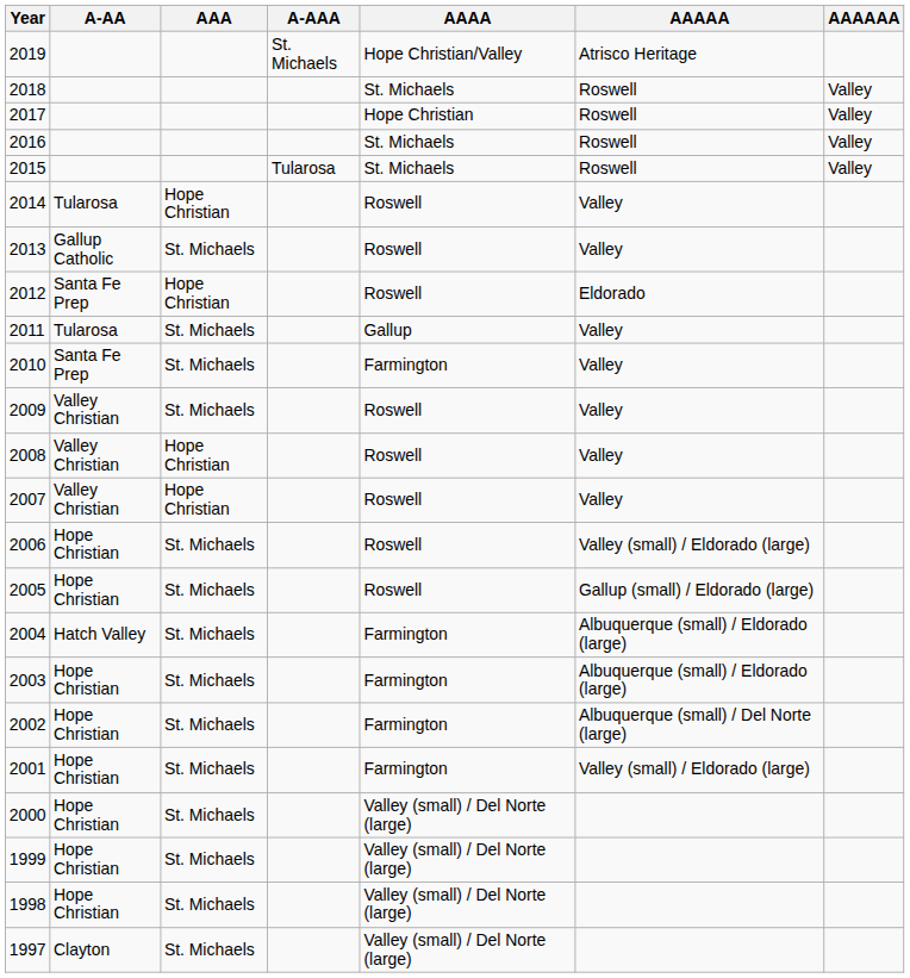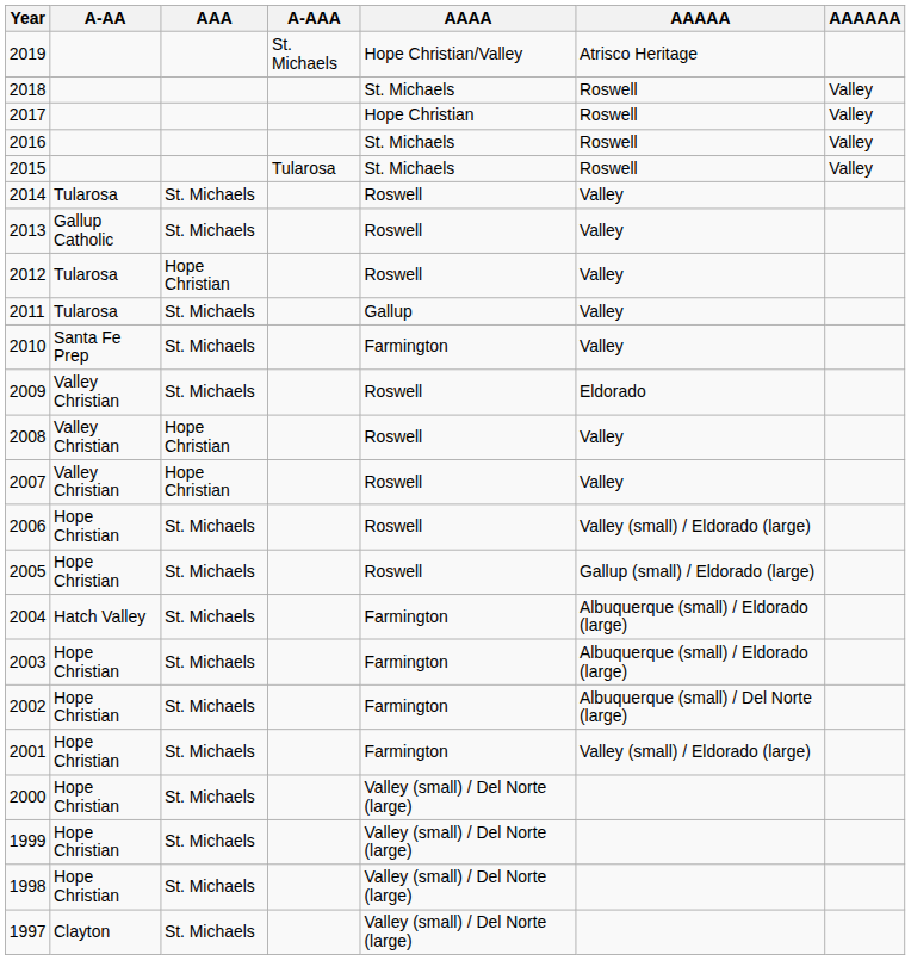 <table class="wikitable">
 <tr>
 <th>Year</th>
 <th>A-AA</th>
 <th>AAA</th>
 <th>A-AAA</th>
 <th>AAAA</th>
 <th>AAAAA</th>
 <th>AAAAAA</th>
 </tr>
 <tr>
 <td>2019</td>
 <td></td>
 <td></td>
 <td>St. Michaels</td>
 <td>Hope Christian/Valley</td>
 <td>Atrisco Heritage</td>
 </tr>
 <tr>
 <td>2018</td>
 <td></td>
 <td></td>
 <td></td>
 <td>St. Michaels</td>
 <td>Roswell</td>
 <td>Valley</td>
 </tr>
 <tr>
 <td>2017</td>
 <td></td>
 <td></td>
 <td></td>
 <td>Hope Christian</td>
 <td>Roswell</td>
 <td>Valley</td>
 </tr>
 <tr>
 <td>2016</td>
 <td></td>
 <td></td>
 <td></td>
 <td>St. Michaels</td>
 <td>Roswell</td>
 <td>Valley</td>
 </tr>
 <tr>
 <td>2015</td>
 <td></td>
 <td></td>
 <td>Tularosa</td>
 <td>St. Michaels</td>
 <td>Roswell</td>
 <td>Valley</td>
 </tr>
 <tr>
 <td>2014</td>
 <td>Tularosa</td>
-<td>Hope Christian</td>
+<td>St. Michaels</td>
 <td></td>
 <td>Roswell</td>
 <td>Valley</td>
 <td></td>
 </tr>
 <tr>
 <td>2013</td>
 <td>Gallup Catholic</td>
 <td>St. Michaels</td>
 <td></td>
 <td>Roswell</td>
 <td>Valley</td>
 <td></td>
 </tr>
 <tr>
 <td>2012</td>
-<td>Santa Fe Prep</td>
+<td>Tularosa</td>
 <td>Hope Christian</td>
 <td></td>
 <td>Roswell</td>
-<td>Eldorado</td>
+<td>Valley</td>
 <td></td>
 </tr>
 <tr>
 <td>2011</td>
 <td>Tularosa</td>
 <td>St. Michaels</td>
 <td></td>
 <td>Gallup</td>
 <td>Valley</td>
 <td></td>
 </tr>
 <tr>
 <td>2010</td>
 <td>Santa Fe Prep</td>
 <td>St. Michaels</td>
 <td></td>
 <td>Farmington</td>
 <td>Valley</td>
 <td></td>
 </tr>
 <tr>
 <td>2009</td>
 <td>Valley Christian</td>
 <td>St. Michaels</td>
 <td></td>
 <td>Roswell</td>
-<td>Valley</td>
+<td>Eldorado</td>
 <td></td>
 </tr>
 <tr>
 <td>2008</td>
 <td>Valley Christian</td>
 <td>Hope Christian</td>
 <td></td>
 <td>Roswell</td>
 <td>Valley</td>
 <td></td>
 </tr>
 <tr>
 <td>2007</td>
 <td>Valley Christian</td>
 <td>Hope Christian</td>
 <td></td>
 <td>Roswell</td>
 <td>Valley</td>
 <td></td>
 </tr>
 <tr>
 <td>2006</td>
 <td>Hope Christian</td>
 <td>St. Michaels</td>
 <td></td>
 <td>Roswell</td>
 <td>Valley (small) / Eldorado (large)</td>
 <td></td>
 </tr>
 <tr>
 <td>2005</td>
 <td>Hope Christian</td>
 <td>St. Michaels</td>
 <td></td>
 <td>Roswell</td>
 <td>Gallup (small) / Eldorado (large)</td>
 <td></td>
 </tr>
 <tr>
 <td>2004</td>
 <td>Hatch Valley</td>
 <td>St. Michaels</td>
 <td></td>
 <td>Farmington</td>
 <td>Albuquerque (small) / Eldorado (large)</td>
 <td></td>
 </tr>
 <tr>
 <td>2003</td>
 <td>Hope Christian</td>
 <td>St. Michaels</td>
 <td></td>
 <td>Farmington</td>
 <td>Albuquerque (small) / Eldorado (large)</td>
 <td></td>
 </tr>
 <tr>
 <td>2002</td>
 <td>Hope Christian</td>
 <td>St. Michaels</td>
 <td></td>
 <td>Farmington</td>
 <td>Albuquerque (small) / Del Norte (large)</td>
 <td></td>
 </tr>
 <tr>
 <td>2001</td>
 <td>Hope Christian</td>
 <td>St. Michaels</td>
 <td></td>
 <td>Farmington</td>
 <td>Valley (small) / Eldorado (large)</td>
 <td></td>
 </tr>
 <tr>
 <td>2000</td>
 <td>Hope Christian</td>
 <td>St. Michaels</td>
 <td></td>
 <td>Valley (small) / Del Norte (large)</td>
 <td></td>
 <td></td>
 </tr>
 <tr>
 <td>1999</td>
 <td>Hope Christian</td>
 <td>St. Michaels</td>
 <td></td>
 <td>Valley (small) / Del Norte (large)</td>
 <td></td>
 <td></td>
 </tr>
 <tr>
 <td>1998</td>
 <td>Hope Christian</td>
 <td>St. Michaels</td>
 <td></td>
 <td>Valley (small) / Del Norte (large)</td>
 <td></td>
 <td></td>
 </tr>
 <tr>
 <td>1997</td>
 <td>Clayton</td>
 <td>St. Michaels</td>
 <td></td>
 <td>Valley (small) / Del Norte (large)</td>
 <td></td>
 <td></td>
 </tr>
 </table>
